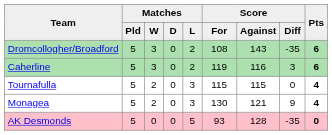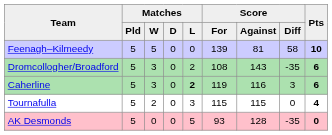 <table style=border-collapse:collapse border=1 cellspacing=0 cellpadding=5>
 <tr align=center bgcolor=#efefef>
 <th rowspan=2 width=165>Team</th>
 <th colspan=4>Matches</th>
 <th colspan=3>Score</th>
 <th rowspan=2width=20>Pts</th>
 </tr>
 <tr align=center bgcolor=#efefef>
 <th width=20>Pld</th>
 <th width=20>W</th>
 <th width=20>D</th>
 <th width=20>L</th>
 <th width=45>For</th>
 <th width=45>Against</th>
 <th width=30>Diff</th>
+</tr>
+<tr align=center style="background:#ccccff;">
+<td style="text-align:left;"><a href='#'>Feenagh–Kilmeedy</a></td>
+<td>5</td>
+<td>5</td>
+<td>0</td>
+<td>0</td>
+<td>139</td>
+<td>81</td>
+<td>58</td>
+<td><strong>10</strong></td>
 </tr>
 <tr align=center style="background:#ACE1AF;">
 <td style="text-align:left;"><a href='#'>Dromcollogher/Broadford</a></td>
 <td>5</td>
 <td>3</td>
 <td>0</td>
 <td>2</td>
 <td>108</td>
 <td>143</td>
 <td>-35</td>
 <td><strong>6</strong></td>
 </tr>
 <tr align=center style="background:#ACE1AF;">
 <td style="text-align:left;"><a href='#'>Caherline</a></td>
 <td>5</td>
 <td>3</td>
 <td>0</td>
-<td>2</td>
+<td><strong>2</strong></td>
 <td>119</td>
 <td>116</td>
 <td>3</td>
 <td><strong>6</strong></td>
 </tr>
 <tr align=center>
 <td style="text-align:left;"><a href='#'>Tournafulla</a></td>
 <td>5</td>
 <td>2</td>
 <td>0</td>
 <td>3</td>
 <td>115</td>
 <td>115</td>
 <td>0</td>
 <td><strong>4</strong></td>
 </tr>
-<tr align=center>
-<td style="text-align:left;"><a href='#'>Monagea</a></td>
-<td>5</td>
-<td>2</td>
-<td>0</td>
-<td>3</td>
-<td>130</td>
-<td>121</td>
-<td>9</td>
-<td><strong>4</strong></td>
-</tr>
 <tr align=center style="background:#FFC0CB;">
 <td style="text-align:left;"><a href='#'>AK Desmonds</a></td>
 <td>5</td>
 <td>0</td>
 <td>0</td>
 <td>5</td>
 <td>93</td>
 <td>128</td>
 <td>-35</td>
 <td><strong>0</strong></td>
 </tr>
 </table>
